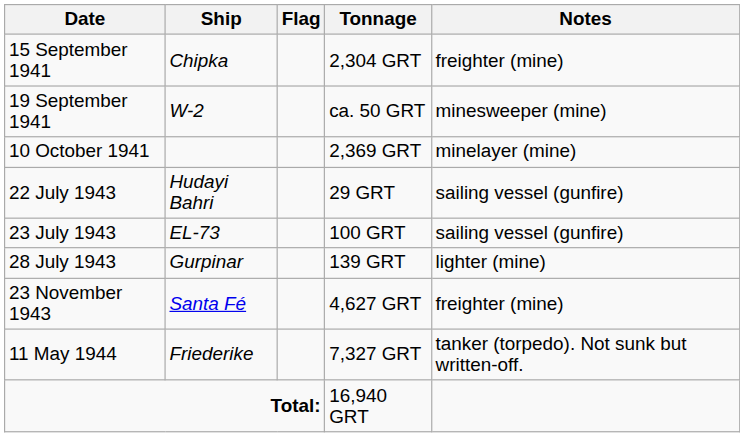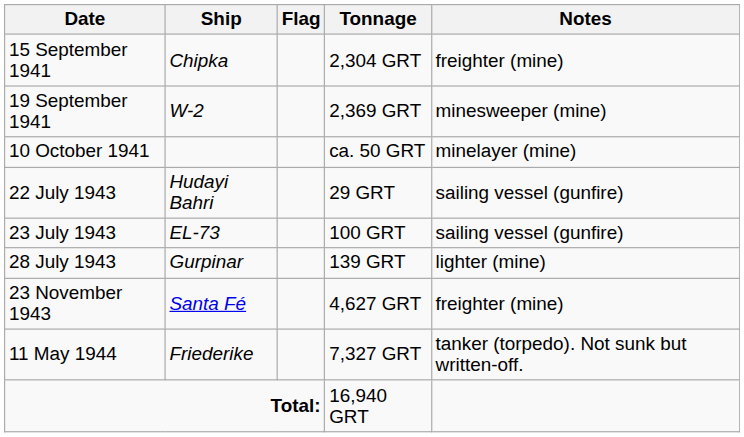 <table class="wikitable" style="margin:1em auto;">
 <tr>
 <th>Date</th>
 <th>Ship</th>
 <th>Flag</th>
 <th>Tonnage</th>
 <th>Notes</th>
 </tr>
 <tr>
 <td>15 September 1941</td>
 <td><em>Chipka</em></td>
 <td></td>
 <td>2,304 GRT</td>
 <td>freighter (mine)</td>
 </tr>
 <tr>
 <td>19 September 1941</td>
 <td><em>W-2</em></td>
 <td></td>
-<td>ca. 50 GRT</td>
+<td>2,369 GRT</td>
 <td>minesweeper (mine)</td>
 </tr>
 <tr>
 <td>10 October 1941</td>
 <td></td>
 <td></td>
-<td>2,369 GRT</td>
+<td>ca. 50 GRT</td>
 <td>minelayer (mine)</td>
 </tr>
 <tr>
 <td>22 July 1943</td>
 <td><em>Hudayi Bahri</em></td>
 <td></td>
 <td>29 GRT</td>
 <td>sailing vessel (gunfire)</td>
 </tr>
 <tr>
 <td>23 July 1943</td>
 <td><em>EL-73</em></td>
 <td></td>
 <td>100 GRT</td>
 <td>sailing vessel (gunfire)</td>
 </tr>
 <tr>
 <td>28 July 1943</td>
 <td><em>Gurpinar</em></td>
 <td></td>
 <td>139 GRT</td>
 <td>lighter (mine)</td>
 </tr>
 <tr>
 <td>23 November 1943</td>
 <td><em><a href='#'>Santa Fé</a></em></td>
 <td></td>
 <td>4,627 GRT</td>
 <td>freighter (mine)</td>
 </tr>
 <tr>
 <td>11 May 1944</td>
 <td><em>Friederike</em></td>
 <td></td>
 <td>7,327 GRT</td>
 <td>tanker (torpedo). Not sunk but written-off.</td>
 </tr>
 <tr>
 <td colspan="3" style="text-align:right;"><strong>Total:</strong></td>
 <td>16,940 GRT</td>
 <td></td>
 </tr>
 </table>
